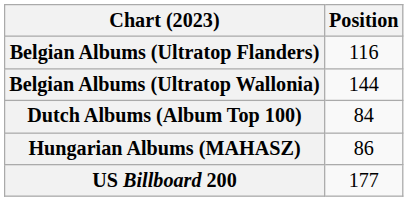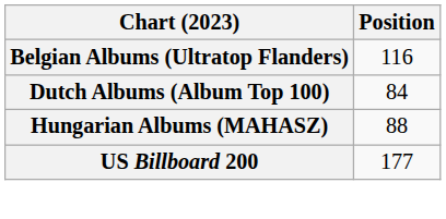 <table class="wikitable sortable plainrowheaders" style="text-align:center">
 <tr>
 <th scope="col">Chart (2023)</th>
 <th scope="col">Position</th>
 </tr>
 <tr>
 <th scope="row">Belgian Albums (Ultratop Flanders)</th>
 <td>116</td>
 </tr>
 <tr>
-<th scope="row">Belgian Albums (Ultratop Wallonia)</th>
-<td>144</td>
-</tr>
-<tr>
 <th scope="row">Dutch Albums (Album Top 100)</th>
 <td>84</td>
 </tr>
 <tr>
 <th scope="row">Hungarian Albums (MAHASZ)</th>
-<td>86</td>
+<td>88</td>
 </tr>
 <tr>
 <th scope="row">US <em>Billboard</em> 200</th>
 <td>177</td>
 </tr>
 </table>
